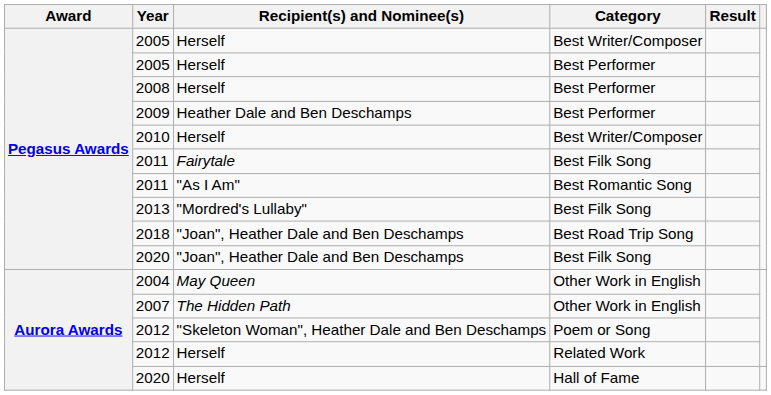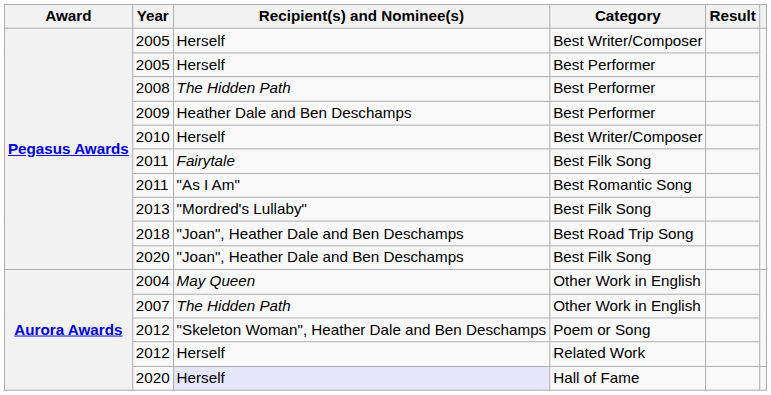 <table class="wikitable sortable plainrowheaders" border="1">
 <tr>
 <th scope="col">Award</th>
 <th scope="col">Year</th>
 <th scope="col">Recipient(s) and Nominee(s)</th>
 <th scope="col">Category</th>
 <th scope="col">Result</th>
 <th scope="col"></th>
 </tr>
 <tr>
 <th rowspan="10"><a href='#'>Pegasus Awards</a></th>
 <td>2005</td>
 <td>Herself</td>
 <td>Best Writer/Composer</td>
 <td></td>
 <td rowspan="10"></td>
 </tr>
 <tr>
 <td>2005</td>
 <td>Herself</td>
 <td>Best Performer</td>
 <td></td>
 </tr>
 <tr>
 <td>2008</td>
-<td>Herself</td>
+<td><em>The Hidden Path</em></td>
 <td>Best Performer</td>
 <td></td>
 </tr>
 <tr>
 <td>2009</td>
 <td>Heather Dale and Ben Deschamps</td>
 <td>Best Performer</td>
 <td></td>
 </tr>
 <tr>
 <td>2010</td>
 <td>Herself</td>
 <td>Best Writer/Composer</td>
 <td></td>
 </tr>
 <tr>
 <td>2011</td>
 <td><em>Fairytale</em></td>
 <td>Best Filk Song</td>
 <td></td>
 </tr>
 <tr>
 <td>2011</td>
 <td>"As I Am"</td>
 <td>Best Romantic Song</td>
 <td></td>
 </tr>
 <tr>
 <td>2013</td>
 <td>"Mordred's Lullaby"</td>
 <td>Best Filk Song</td>
 <td></td>
 </tr>
 <tr>
 <td>2018</td>
 <td>"Joan", Heather Dale and Ben Deschamps</td>
 <td>Best Road Trip Song</td>
 <td></td>
 </tr>
 <tr>
 <td>2020</td>
 <td>"Joan", Heather Dale and Ben Deschamps</td>
 <td>Best Filk Song</td>
 <td></td>
 </tr>
 <tr>
 <th rowspan="5"><a href='#'>Aurora Awards</a></th>
 <td>2004</td>
 <td><em>May Queen</em></td>
 <td>Other Work in English</td>
 <td></td>
 <td rowspan="4"></td>
 </tr>
 <tr>
 <td>2007</td>
 <td><em>The Hidden Path</em></td>
 <td>Other Work in English</td>
 <td></td>
 </tr>
 <tr>
 <td>2012</td>
 <td>"Skeleton Woman", Heather Dale and Ben Deschamps</td>
 <td>Poem or Song</td>
 <td></td>
 </tr>
 <tr>
 <td>2012</td>
 <td>Herself</td>
 <td>Related Work</td>
 <td></td>
 </tr>
 <tr>
 <td>2020</td>
-<td>Herself</td>
+<td style="background: lavender;">Herself</td>
 <td>Hall of Fame</td>
 <td></td>
 <td></td>
 </tr>
 </table>
